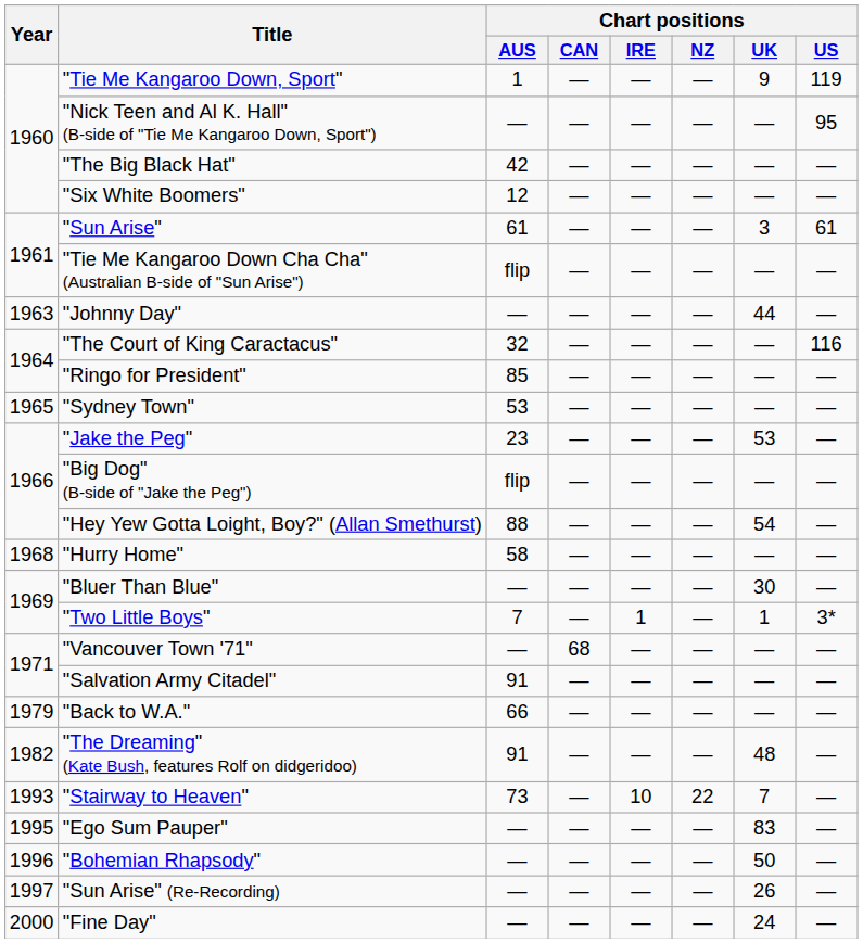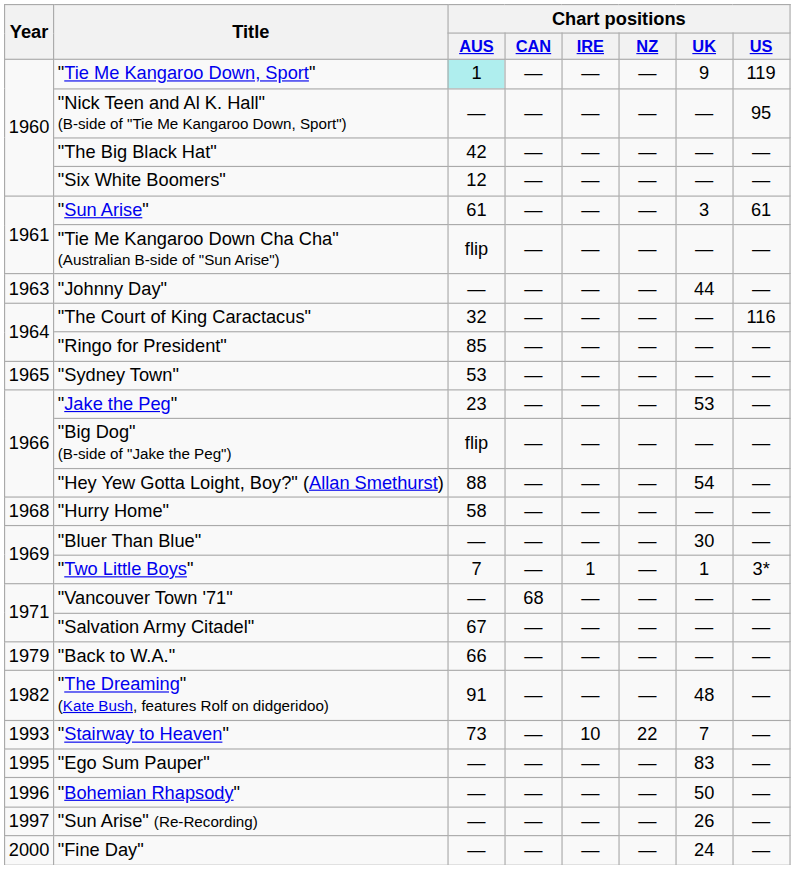 <table class="wikitable">
 <tr>
 <th rowspan="2">Year</th>
 <th rowspan="2">Title</th>
 <th colspan="6">Chart positions</th>
 </tr>
 <tr>
 <th style="width:3em;font-size:90%"><a href='#'>AUS</a><br></th>
 <th style="width:3em;font-size:90%"><a href='#'>CAN</a><br></th>
 <th style="width:3em;font-size:90%"><a href='#'>IRE</a><br></th>
 <th style="width:3em;font-size:90%"><a href='#'>NZ</a><br></th>
 <th style="width:3em;font-size:90%"><a href='#'>UK</a><br></th>
 <th style="width:3em;font-size:90%"><a href='#'>US</a><br></th>
 </tr>
 <tr>
 <td rowspan="4">1960</td>
 <td>"<a href='#'>Tie Me Kangaroo Down, Sport</a>"</td>
-<td align=center>1</td>
+<td align=center style="background: paleturquoise;">1</td>
 <td align=center>—</td>
 <td align=center>—</td>
 <td align=center>—</td>
 <td align=center>9</td>
 <td align=center>119</td>
 </tr>
 <tr>
 <td>"Nick Teen and Al K. Hall"<br><small>(B-side of "Tie Me Kangaroo Down, Sport")</small></td>
 <td align=center>—</td>
 <td align=center>—</td>
 <td align=center>—</td>
 <td align=center>—</td>
 <td align=center>—</td>
 <td align=center>95</td>
 </tr>
 <tr>
 <td>"The Big Black Hat"</td>
 <td align=center>42</td>
 <td align=center>—</td>
 <td align=center>—</td>
 <td align=center>—</td>
 <td align=center>—</td>
 <td align=center>—</td>
 </tr>
 <tr>
 <td>"Six White Boomers"</td>
 <td align=center>12</td>
 <td align=center>—</td>
 <td align=center>—</td>
 <td align=center>—</td>
 <td align=center>—</td>
 <td align=center>—</td>
 </tr>
 <tr>
 <td rowspan="2">1961</td>
 <td>"<a href='#'>Sun Arise</a>"</td>
 <td align=center>61</td>
 <td align=center>—</td>
 <td align=center>—</td>
 <td align=center>—</td>
 <td align=center>3</td>
 <td align=center>61</td>
 </tr>
 <tr>
 <td>"Tie Me Kangaroo Down Cha Cha"<br><small>(Australian B-side of "Sun Arise")</small></td>
 <td align=center>flip</td>
 <td align=center>—</td>
 <td align=center>—</td>
 <td align=center>—</td>
 <td align=center>—</td>
 <td align=center>—</td>
 </tr>
 <tr>
 <td>1963</td>
 <td>"Johnny Day"</td>
 <td align=center>—</td>
 <td align=center>—</td>
 <td align=center>—</td>
 <td align=center>—</td>
 <td align=center>44</td>
 <td align=center>—</td>
 </tr>
 <tr>
 <td rowspan="2">1964</td>
 <td>"The Court of King Caractacus"</td>
 <td align=center>32</td>
 <td align=center>—</td>
 <td align=center>—</td>
 <td align=center>—</td>
 <td align=center>—</td>
 <td align=center>116</td>
 </tr>
 <tr>
 <td>"Ringo for President"</td>
 <td align=center>85</td>
 <td align=center>—</td>
 <td align=center>—</td>
 <td align=center>—</td>
 <td align=center>—</td>
 <td align=center>—</td>
 </tr>
 <tr>
 <td>1965</td>
 <td>"Sydney Town"</td>
 <td align=center>53</td>
 <td align=center>—</td>
 <td align=center>—</td>
 <td align=center>—</td>
 <td align=center>—</td>
 <td align=center>—</td>
 </tr>
 <tr>
 <td rowspan="3">1966</td>
 <td>"<a href='#'>Jake the Peg</a>"</td>
 <td align=center>23</td>
 <td align=center>—</td>
 <td align=center>—</td>
 <td align=center>—</td>
 <td align=center>53</td>
 <td align=center>—</td>
 </tr>
 <tr>
 <td>"Big Dog"<br><small>(B-side of "Jake the Peg")</small></td>
 <td align=center>flip</td>
 <td align=center>—</td>
 <td align=center>—</td>
 <td align=center>—</td>
 <td align=center>—</td>
 <td align=center>—</td>
 </tr>
 <tr>
 <td>"Hey Yew Gotta Loight, Boy?" (<a href='#'>Allan Smethurst</a>)</td>
 <td align=center>88</td>
 <td align=center>—</td>
 <td align=center>—</td>
 <td align=center>—</td>
 <td align=center>54</td>
 <td align=center>—</td>
 </tr>
 <tr>
 <td>1968</td>
 <td>"Hurry Home"</td>
 <td align=center>58</td>
 <td align=center>—</td>
 <td align=center>—</td>
 <td align=center>—</td>
 <td align=center>—</td>
 <td align=center>—</td>
 </tr>
 <tr>
 <td rowspan="2">1969</td>
 <td>"Bluer Than Blue"</td>
 <td align=center>—</td>
 <td align=center>—</td>
 <td align=center>—</td>
 <td align=center>—</td>
 <td align=center>30</td>
 <td align=center>—</td>
 </tr>
 <tr>
 <td>"<a href='#'>Two Little Boys</a>"</td>
 <td align=center>7</td>
 <td align=center>—</td>
 <td align=center>1</td>
 <td align=center>—</td>
 <td align=center>1</td>
 <td align=center>3*</td>
 </tr>
 <tr>
 <td rowspan="2">1971</td>
 <td>"Vancouver Town '71"</td>
 <td align=center>—</td>
 <td align=center>68</td>
 <td align=center>—</td>
 <td align=center>—</td>
 <td align=center>—</td>
 <td align=center>—</td>
 </tr>
 <tr>
 <td>"Salvation Army Citadel"</td>
-<td align=center>91</td>
+<td align=center>67</td>
 <td align=center>—</td>
 <td align=center>—</td>
 <td align=center>—</td>
 <td align=center>—</td>
 <td align=center>—</td>
 </tr>
 <tr>
 <td>1979</td>
 <td>"Back to W.A."</td>
 <td align=center>66</td>
 <td align=center>—</td>
 <td align=center>—</td>
 <td align=center>—</td>
 <td align=center>—</td>
 <td align=center>—</td>
 </tr>
 <tr>
 <td>1982</td>
 <td>"<a href='#'>The Dreaming</a>" <br><small>(<a href='#'>Kate Bush</a>, features Rolf on didgeridoo)</small></td>
 <td align=center>91</td>
 <td align=center>—</td>
 <td align=center>—</td>
 <td align=center>—</td>
 <td align=center>48</td>
 <td align=center>—</td>
 </tr>
 <tr>
 <td>1993</td>
 <td>"<a href='#'>Stairway to Heaven</a>"</td>
 <td align=center>73</td>
 <td align=center>—</td>
 <td align=center>10</td>
 <td align=center>22</td>
 <td align=center>7</td>
 <td align=center>—</td>
 </tr>
 <tr>
 <td>1995</td>
 <td>"Ego Sum Pauper"</td>
 <td align=center>—</td>
 <td align=center>—</td>
 <td align=center>—</td>
 <td align=center>—</td>
 <td align=center>83</td>
 <td align=center>—</td>
 </tr>
 <tr>
 <td>1996</td>
 <td>"<a href='#'>Bohemian Rhapsody</a>"</td>
 <td align=center>—</td>
 <td align=center>—</td>
 <td align=center>—</td>
 <td align=center>—</td>
 <td align=center>50</td>
 <td align=center>—</td>
 </tr>
 <tr>
 <td>1997</td>
 <td>"Sun Arise" <small>(Re-Recording)</small></td>
 <td align=center>—</td>
 <td align=center>—</td>
 <td align=center>—</td>
 <td align=center>—</td>
 <td align=center>26</td>
 <td align=center>—</td>
 </tr>
 <tr>
 <td>2000</td>
 <td>"Fine Day"</td>
 <td align=center>—</td>
 <td align=center>—</td>
 <td align=center>—</td>
 <td align=center>—</td>
 <td align=center>24</td>
 <td align=center>—</td>
 </tr>
 </table>
